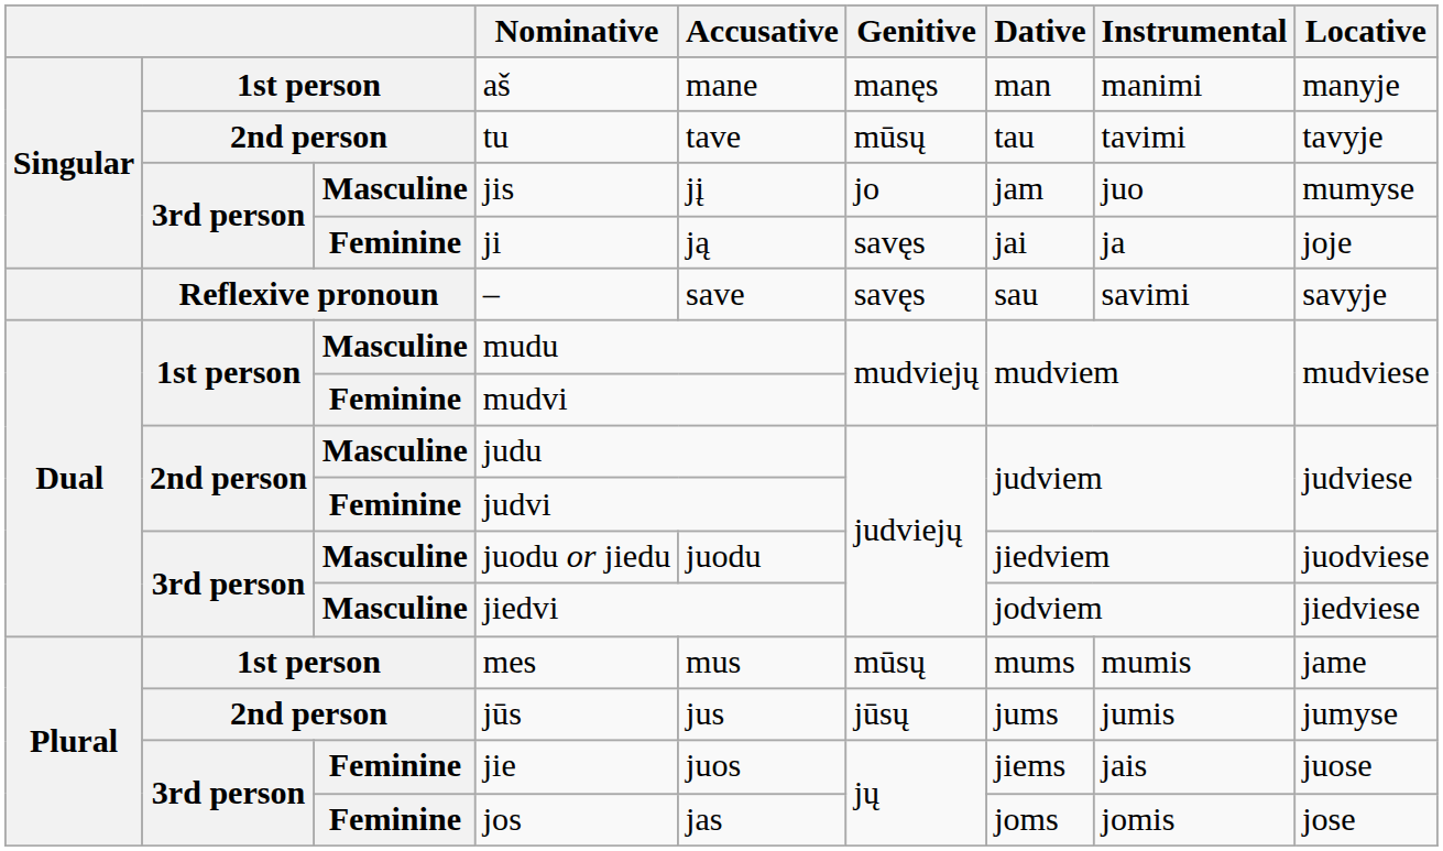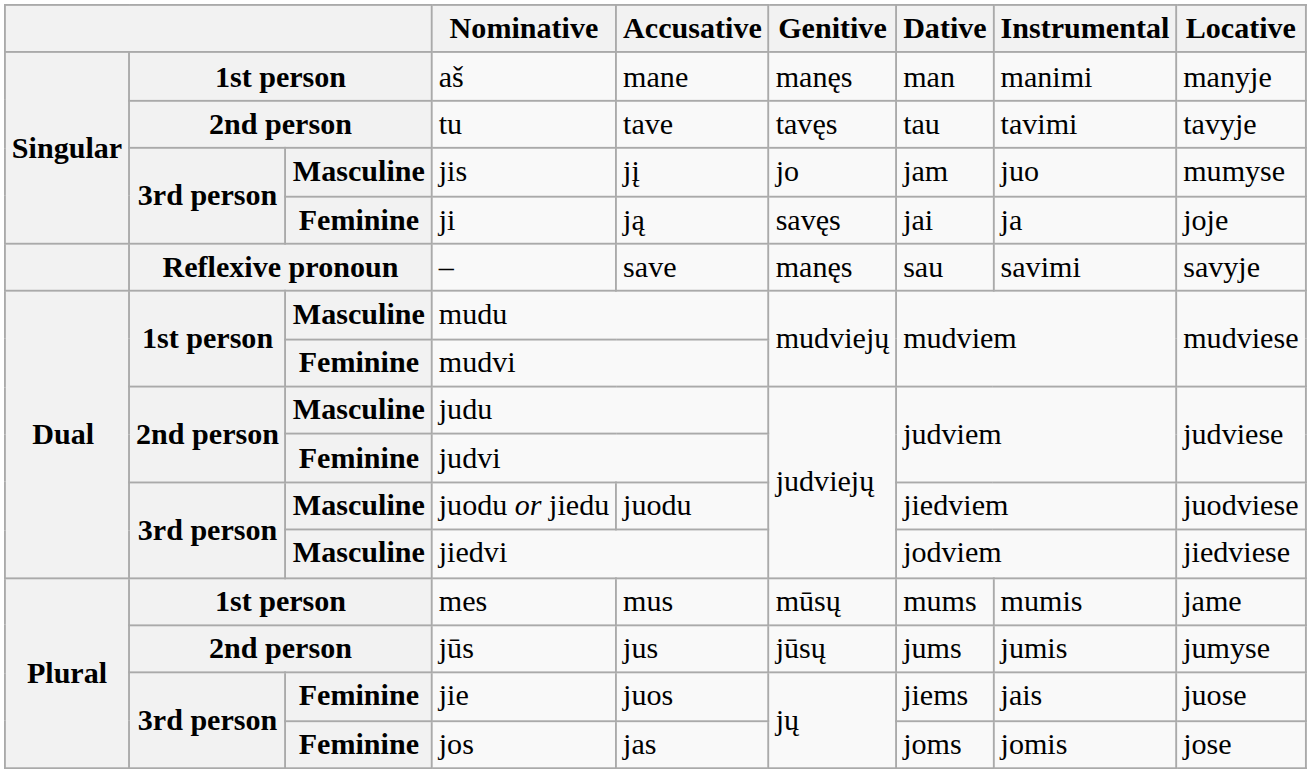 <table class=wikitable>
 <tr>
 <th colspan=3></th>
 <th>Nominative</th>
 <th>Accusative</th>
 <th>Genitive</th>
 <th>Dative</th>
 <th>Instrumental</th>
 <th>Locative</th>
 </tr>
 <tr>
 <th rowspan=4>Singular</th>
 <th colspan=2>1st person</th>
 <td>aš</td>
 <td>mane</td>
 <td>manęs</td>
 <td>man</td>
 <td>manimi</td>
 <td>manyje</td>
 </tr>
 <tr>
 <th colspan=2>2nd person</th>
 <td>tu</td>
 <td>tave</td>
-<td>mūsų</td>
+<td>tavęs</td>
 <td>tau</td>
 <td>tavimi</td>
 <td>tavyje</td>
 </tr>
 <tr>
 <th rowspan=2>3rd person</th>
 <th>Masculine</th>
 <td>jis</td>
 <td>jį</td>
 <td>jo</td>
 <td>jam</td>
 <td>juo</td>
 <td>mumyse</td>
 </tr>
 <tr>
 <th>Feminine</th>
 <td>ji</td>
 <td>ją</td>
 <td>savęs</td>
 <td>jai</td>
 <td>ja</td>
 <td>joje</td>
 </tr>
 <tr>
 <th></th>
 <th colspan=2>Reflexive pronoun</th>
 <td>–</td>
 <td>save</td>
-<td>savęs</td>
+<td>manęs</td>
 <td>sau</td>
 <td>savimi</td>
 <td>savyje</td>
 </tr>
 <tr>
 <th rowspan=6>  Dual   </th>
 <th rowspan=2>1st person</th>
 <th>Masculine</th>
 <td colspan="2">mudu</td>
 <td rowspan=2>mudviejų</td>
 <td rowspan="2" colspan="2">mudviem</td>
 <td rowspan=2>mudviese</td>
 </tr>
 <tr>
 <th>Feminine</th>
 <td colspan="2">mudvi</td>
 </tr>
 <tr>
 <th rowspan=2>2nd person</th>
 <th>Masculine</th>
 <td colspan="2">judu</td>
 <td rowspan=4>judviejų</td>
 <td rowspan=2 colspan="2">judviem</td>
 <td rowspan=2>judviese</td>
 </tr>
 <tr>
 <th>Feminine</th>
 <td colspan="2">judvi</td>
 </tr>
 <tr>
 <th rowspan=2>3rd person</th>
 <th>Masculine</th>
 <td>juodu <em>or</em> jiedu</td>
 <td>juodu</td>
 <td colspan="2">jiedviem</td>
 <td>juodviese</td>
 </tr>
 <tr>
 <th>Masculine</th>
 <td colspan="2">jiedvi</td>
 <td colspan="2">jodviem</td>
 <td>jiedviese</td>
 </tr>
 <tr>
 <th rowspan=4>Plural</th>
 <th colspan=2>1st person</th>
 <td>mes</td>
 <td>mus</td>
 <td>mūsų</td>
 <td>mums</td>
 <td>mumis</td>
 <td>jame</td>
 </tr>
 <tr>
 <th colspan=2>2nd person</th>
 <td>jūs</td>
 <td>jus</td>
 <td>jūsų</td>
 <td>jums</td>
 <td>jumis</td>
 <td>jumyse</td>
 </tr>
 <tr>
 <th rowspan=2>3rd person</th>
 <th>Feminine</th>
 <td>jie</td>
 <td>juos</td>
 <td rowspan="2">jų</td>
 <td>jiems</td>
 <td>jais</td>
 <td>juose</td>
 </tr>
 <tr>
 <th>Feminine</th>
 <td>jos</td>
 <td>jas</td>
 <td>joms</td>
 <td>jomis</td>
 <td>jose</td>
 </tr>
 </table>
